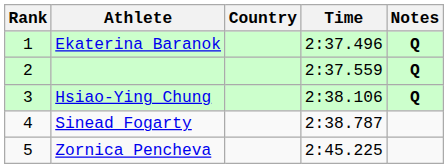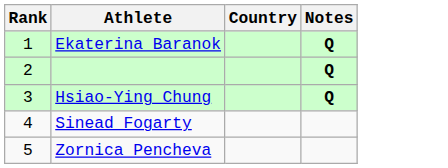 <table class="wikitable sortable" style="text-align:center">
 <tr>
 <th>Rank</th>
 <th>Athlete</th>
 <th>Country</th>
-<th>Time</th>
 <th>Notes</th>
 </tr>
 <tr bgcolor="#ccffcc">
 <td>1</td>
 <td align=left><a href='#'>Ekaterina Baranok</a></td>
 <td align=left></td>
-<td>2:37.496</td>
 <td><strong>Q</strong></td>
 </tr>
 <tr bgcolor="#ccffcc">
 <td>2</td>
 <td align=left></td>
 <td align=left></td>
-<td>2:37.559</td>
 <td><strong>Q</strong></td>
 </tr>
 <tr bgcolor="#ccffcc">
 <td>3</td>
 <td align=left><a href='#'>Hsiao-Ying Chung</a></td>
 <td align=left></td>
-<td>2:38.106</td>
 <td><strong>Q</strong></td>
 </tr>
 <tr>
 <td>4</td>
 <td align=left><a href='#'>Sinead Fogarty</a></td>
 <td align=left></td>
-<td>2:38.787</td>
 <td></td>
 </tr>
 <tr>
 <td>5</td>
 <td align=left><a href='#'>Zornica Pencheva</a></td>
 <td align=left></td>
-<td>2:45.225</td>
 <td></td>
 </tr>
 </table>
